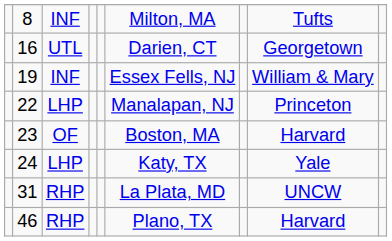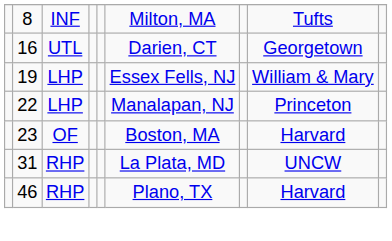 <table class="wikitable sortable" style="text-align: center">
 <tr align=center>
 </tr>
 <tr>
 <td></td>
 <td>8</td>
 <td><a href='#'>INF</a></td>
 <td></td>
 <td></td>
 <td><a href='#'>Milton, MA</a></td>
 <td></td>
 <td><a href='#'>Tufts</a></td>
 <td></td>
 </tr>
 <tr>
 <td></td>
 <td>16</td>
 <td><a href='#'>UTL</a></td>
 <td></td>
 <td></td>
 <td><a href='#'>Darien, CT</a></td>
 <td></td>
 <td><a href='#'>Georgetown</a></td>
 <td></td>
 </tr>
 <tr>
 <td></td>
 <td>19</td>
-<td><a href='#'>INF</a></td>
+<td><a href='#'>LHP</a></td>
 <td></td>
 <td></td>
 <td><a href='#'>Essex Fells, NJ</a></td>
 <td></td>
 <td><a href='#'>William & Mary</a></td>
 <td></td>
 </tr>
 <tr>
 <td></td>
 <td>22</td>
 <td><a href='#'>LHP</a></td>
 <td></td>
 <td></td>
 <td><a href='#'>Manalapan, NJ</a></td>
 <td></td>
 <td><a href='#'>Princeton</a></td>
 <td></td>
 </tr>
 <tr>
 <td></td>
 <td>23</td>
 <td><a href='#'>OF</a></td>
 <td></td>
 <td></td>
 <td><a href='#'>Boston, MA</a></td>
 <td></td>
 <td><a href='#'>Harvard</a></td>
 <td></td>
 </tr>
 <tr>
 <td></td>
-<td>24</td>
-<td><a href='#'>LHP</a></td>
-<td></td>
-<td></td>
-<td><a href='#'>Katy, TX</a></td>
-<td></td>
-<td><a href='#'>Yale</a></td>
-<td></td>
-</tr>
-<tr>
-<td></td>
 <td>31</td>
 <td><a href='#'>RHP</a></td>
 <td></td>
 <td></td>
 <td><a href='#'>La Plata, MD</a></td>
 <td></td>
 <td><a href='#'>UNCW</a></td>
 <td></td>
 </tr>
 <tr>
 <td></td>
 <td>46</td>
 <td><a href='#'>RHP</a></td>
 <td></td>
 <td></td>
 <td><a href='#'>Plano, TX</a></td>
 <td></td>
 <td><a href='#'>Harvard</a></td>
 <td></td>
 </tr>
 </table>
